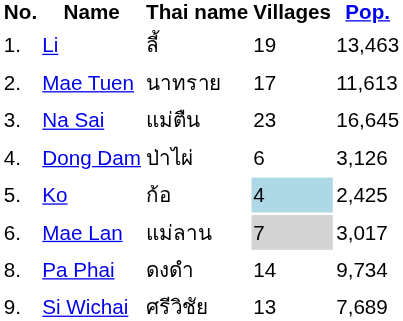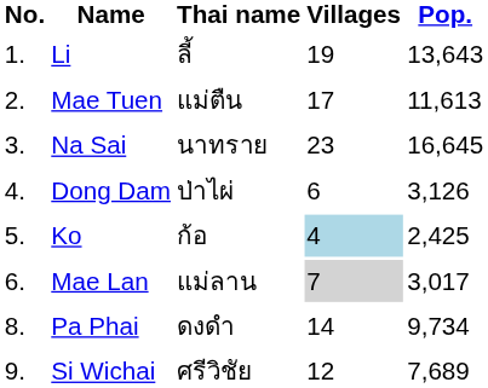 <table>
 <tr>
 <th>No.</th>
 <th>Name</th>
 <th>Thai name</th>
 <th>Villages</th>
 <th><a href='#'>Pop.</a></th>
 </tr>
 <tr>
 <td>1.</td>
 <td><a href='#'>Li</a></td>
 <td>ลี้</td>
 <td>19</td>
-<td>13,463</td>
+<td>13,643</td>
 <td></td>
 </tr>
 <tr>
 <td>2.</td>
 <td><a href='#'>Mae Tuen</a></td>
-<td>นาทราย</td>
+<td>แม่ตืน</td>
 <td>17</td>
 <td>11,613</td>
 <td></td>
 </tr>
 <tr>
 <td>3.</td>
 <td><a href='#'>Na Sai</a></td>
-<td>แม่ตืน</td>
+<td>นาทราย</td>
 <td>23</td>
 <td>16,645</td>
 <td></td>
 </tr>
 <tr>
 <td>4.</td>
 <td><a href='#'>Dong Dam</a></td>
 <td>ป่าไผ่</td>
 <td>6</td>
 <td>3,126</td>
 <td></td>
 </tr>
 <tr>
 <td>5.</td>
 <td><a href='#'>Ko</a></td>
 <td>ก้อ</td>
 <td style="background: lightblue;">4</td>
 <td>2,425</td>
 <td></td>
 </tr>
 <tr>
 <td>6.</td>
 <td><a href='#'>Mae Lan</a></td>
 <td>แม่ลาน</td>
 <td style="background: lightgrey;">7</td>
 <td>3,017</td>
 <td></td>
 </tr>
 <tr>
 <td>8.</td>
 <td><a href='#'>Pa Phai</a></td>
 <td>ดงดำ</td>
 <td>14</td>
 <td>9,734</td>
 <td></td>
 </tr>
 <tr>
 <td>9.</td>
 <td><a href='#'>Si Wichai</a></td>
 <td>ศรีวิชัย</td>
-<td>13</td>
+<td>12</td>
 <td>7,689</td>
 <td></td>
 </tr>
 </table>
